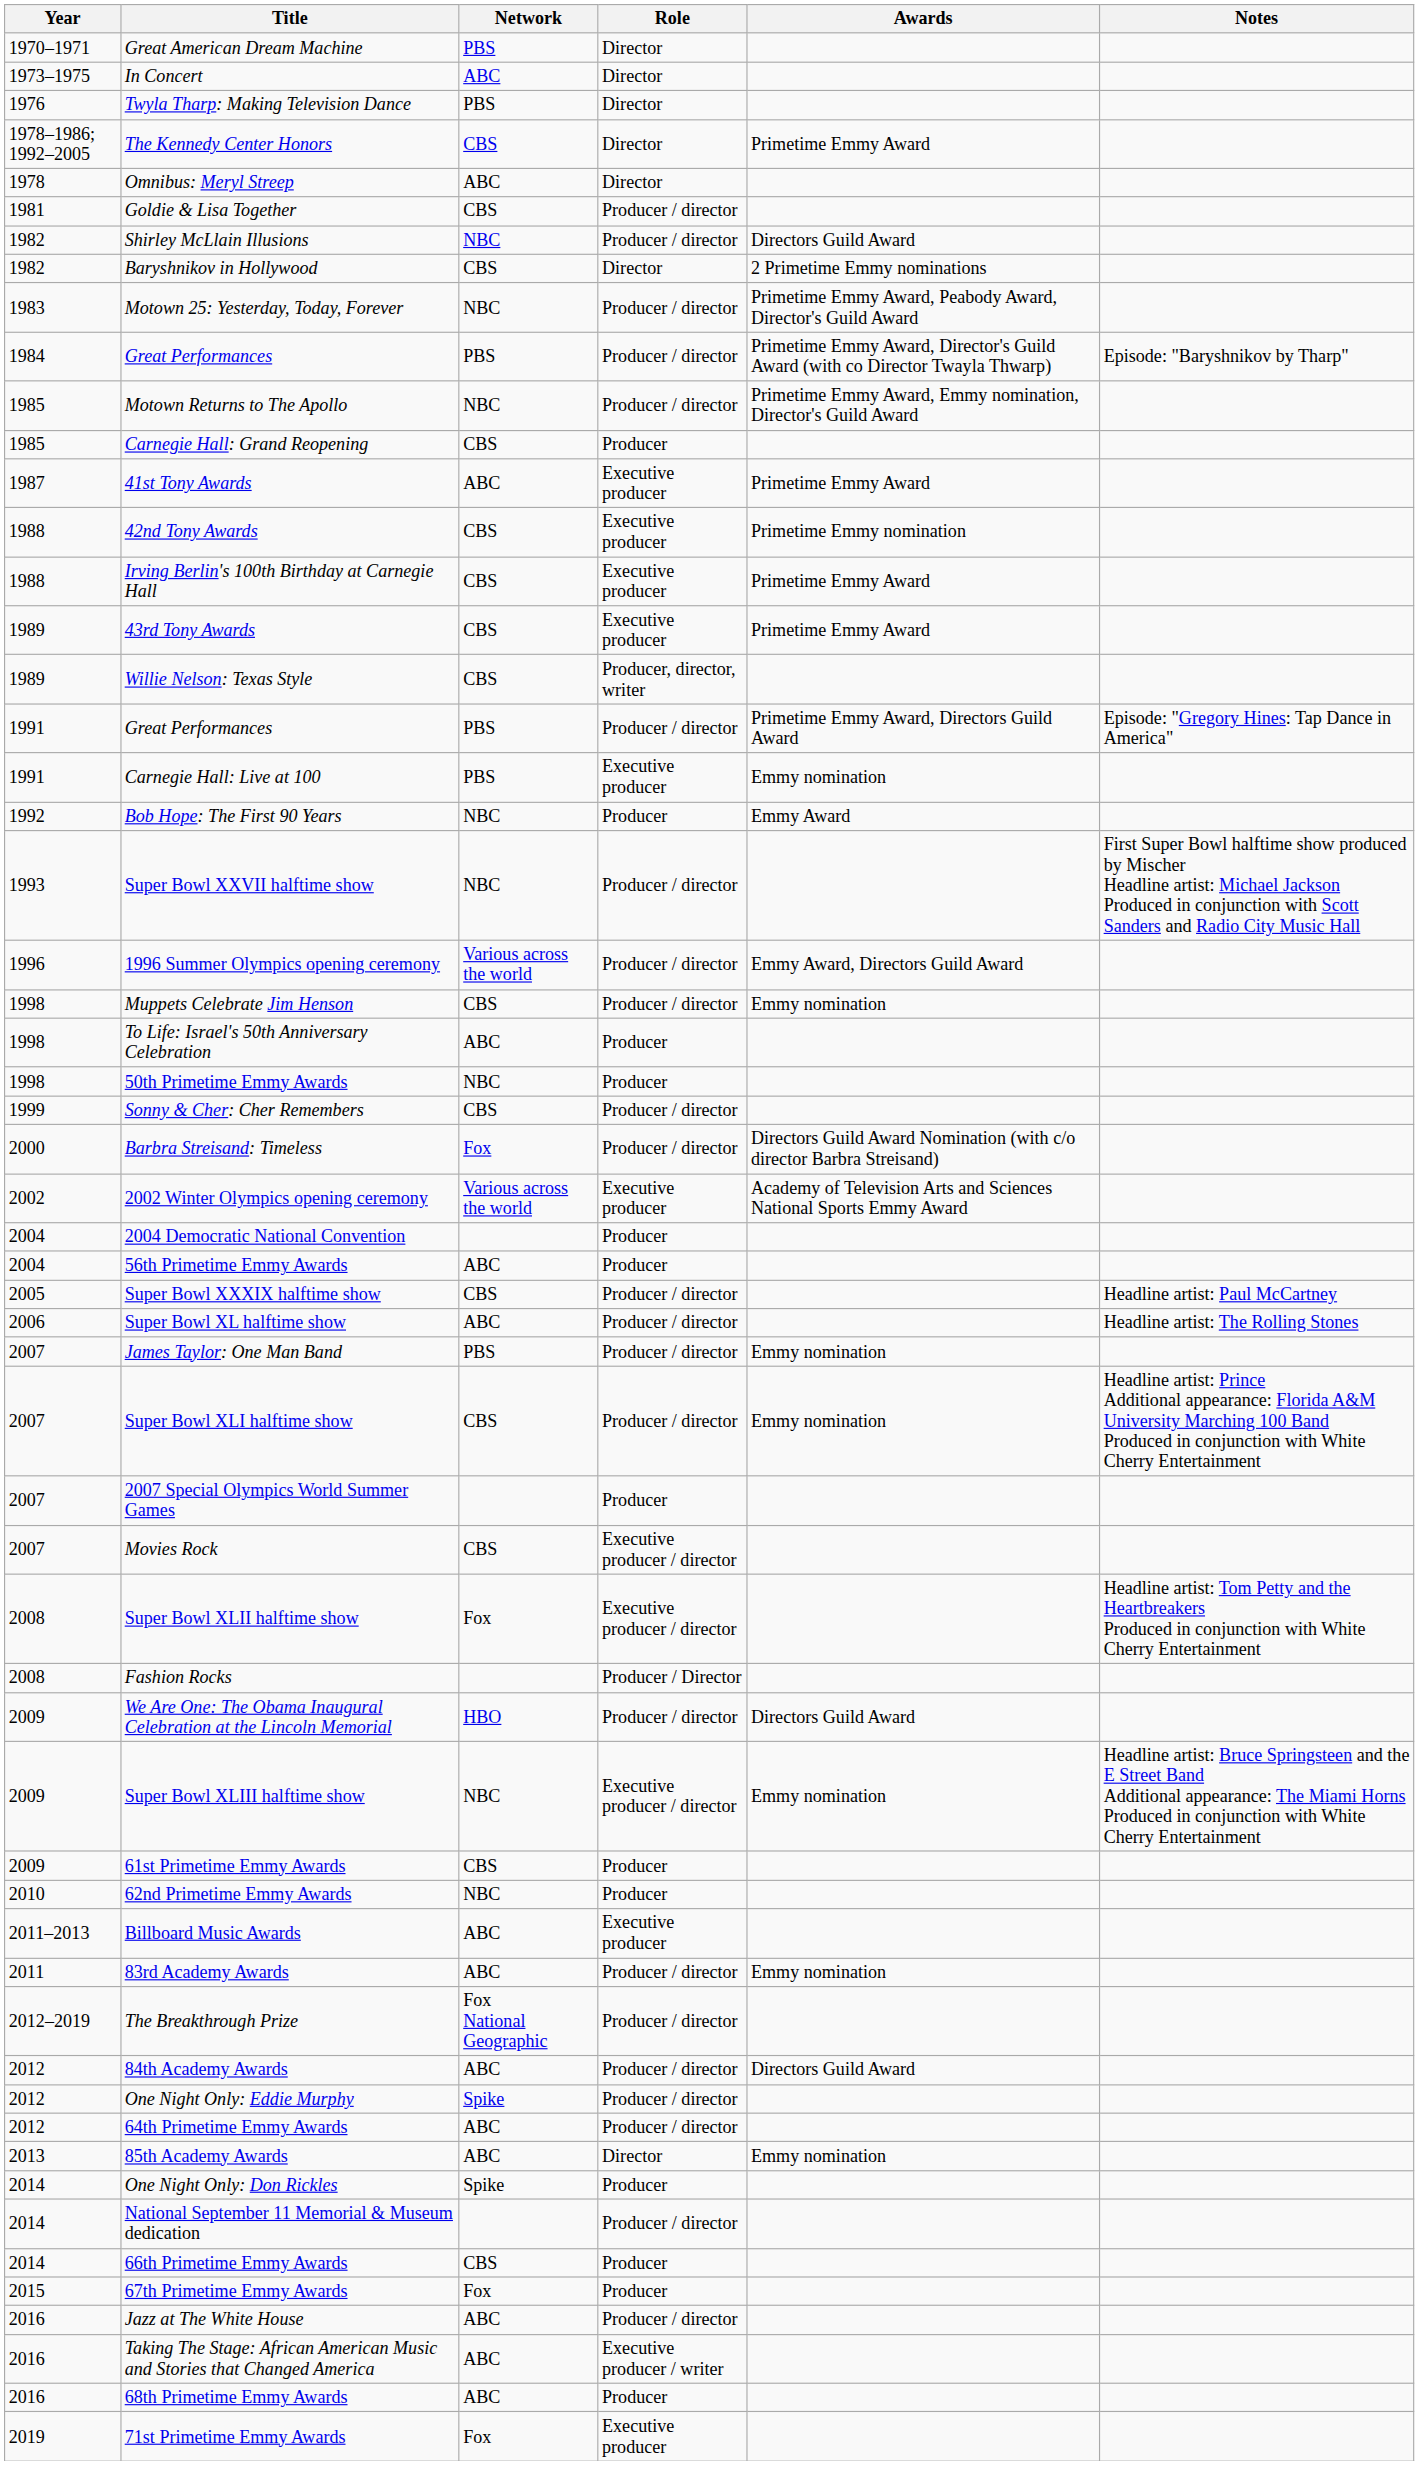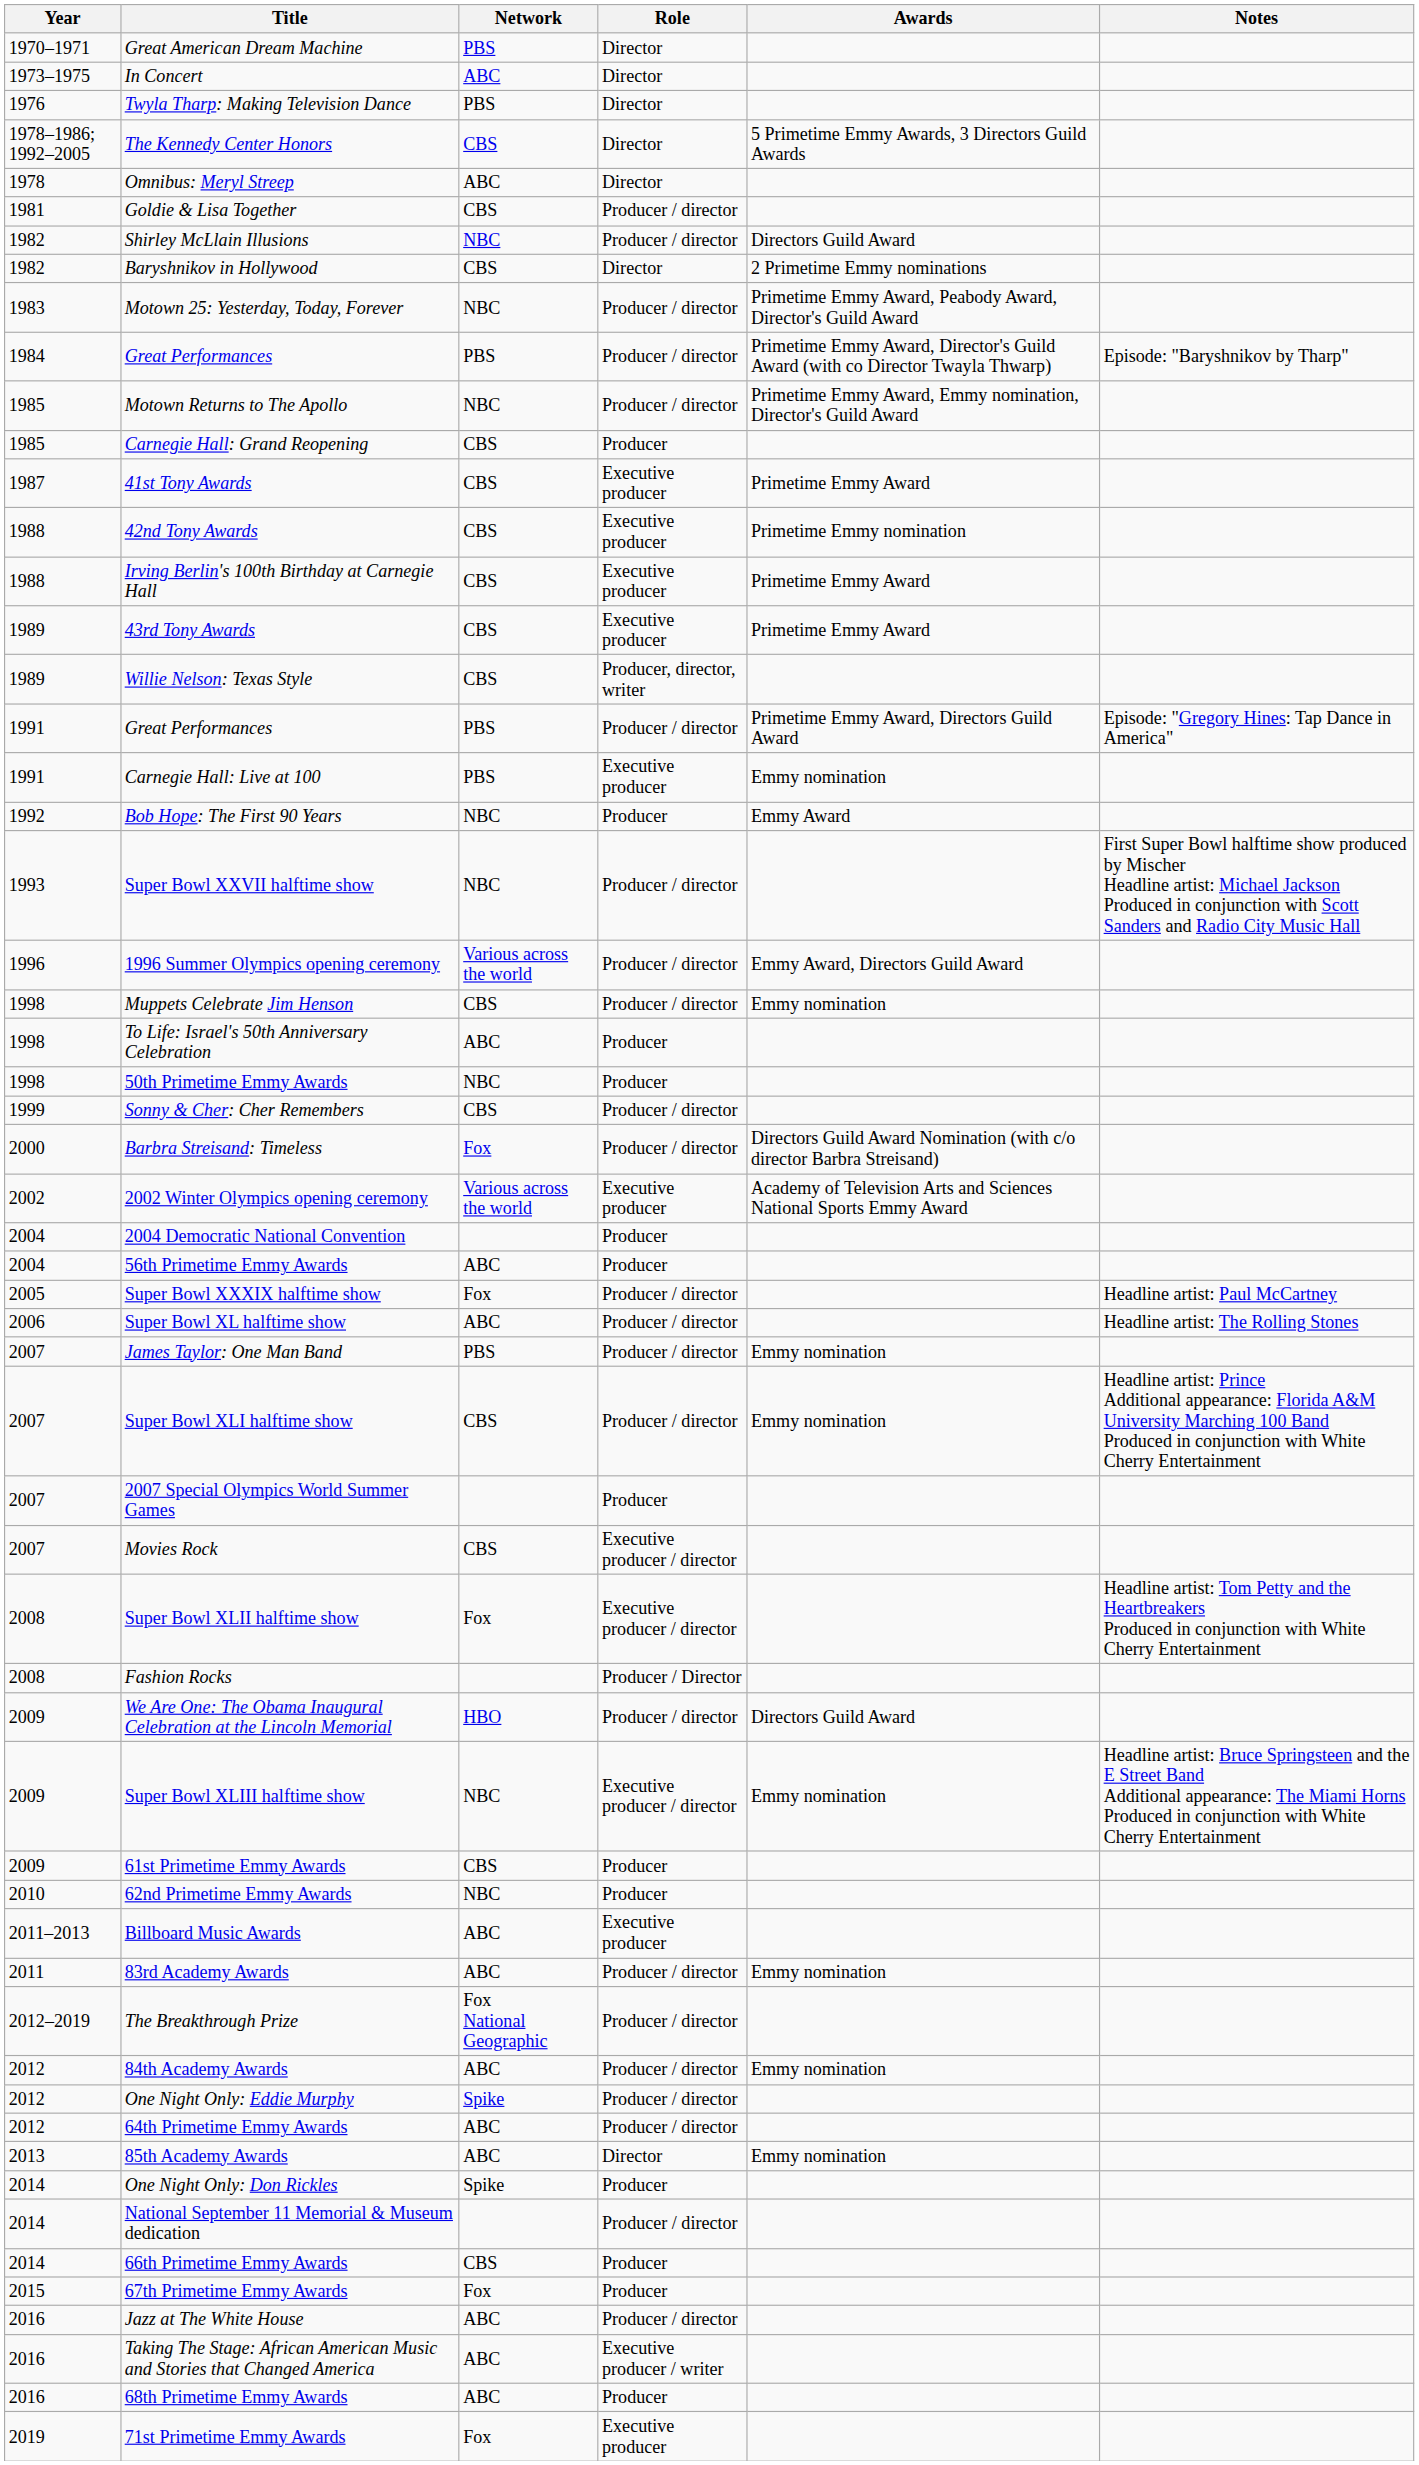 <table class="wikitable">
 <tr>
 <th>Year</th>
 <th>Title</th>
 <th>Network</th>
 <th>Role</th>
 <th>Awards</th>
 <th>Notes</th>
 </tr>
 <tr>
 <td>1970–1971</td>
 <td><em>Great American Dream Machine</em></td>
 <td><a href='#'>PBS</a></td>
 <td>Director</td>
 <td></td>
 <td></td>
 </tr>
 <tr>
 <td>1973–1975</td>
 <td><em>In Concert</em></td>
 <td><a href='#'>ABC</a></td>
 <td>Director</td>
 <td></td>
 <td></td>
 </tr>
 <tr>
 <td>1976</td>
 <td><em><a href='#'>Twyla Tharp</a>: Making Television Dance</em></td>
 <td>PBS</td>
 <td>Director</td>
 <td></td>
 <td></td>
 </tr>
 <tr>
 <td>1978–1986; 1992–2005</td>
 <td><em><a href='#'>The Kennedy Center Honors</a></em></td>
 <td><a href='#'>CBS</a></td>
 <td>Director</td>
-<td>Primetime Emmy Award</td>
+<td>5 Primetime Emmy Awards, 3 Directors Guild Awards</td>
 <td></td>
 </tr>
 <tr>
 <td>1978</td>
 <td><em>Omnibus: <a href='#'>Meryl Streep</a></em></td>
 <td>ABC</td>
 <td>Director</td>
 <td></td>
 <td></td>
 </tr>
 <tr>
 <td>1981</td>
 <td><em>Goldie & Lisa Together</em></td>
 <td>CBS</td>
 <td>Producer / director</td>
 <td></td>
 <td></td>
 </tr>
 <tr>
 <td>1982</td>
 <td><em>Shirley McLlain Illusions</em></td>
 <td><a href='#'>NBC</a></td>
 <td>Producer / director</td>
 <td>Directors Guild Award</td>
 <td></td>
 </tr>
 <tr>
 <td>1982</td>
 <td><em>Baryshnikov in Hollywood</em></td>
 <td>CBS</td>
 <td>Director</td>
 <td>2 Primetime Emmy nominations</td>
 <td></td>
 </tr>
 <tr>
 <td>1983</td>
 <td><em>Motown 25: Yesterday, Today, Forever</em></td>
 <td>NBC</td>
 <td>Producer / director</td>
 <td>Primetime Emmy Award, Peabody Award, Director's Guild Award</td>
 <td></td>
 </tr>
 <tr>
 <td>1984</td>
 <td><em><a href='#'>Great Performances</a></em></td>
 <td>PBS</td>
 <td>Producer / director</td>
 <td>Primetime Emmy Award, Director's Guild Award (with co Director Twayla Thwarp)</td>
 <td>Episode: "Baryshnikov by Tharp"</td>
 </tr>
 <tr>
 <td>1985</td>
 <td><em>Motown Returns to The Apollo</em></td>
 <td>NBC</td>
 <td>Producer / director</td>
 <td>Primetime Emmy Award, Emmy nomination, Director's Guild Award</td>
 <td></td>
 </tr>
 <tr>
 <td>1985</td>
 <td><em><a href='#'>Carnegie Hall</a>: Grand Reopening</em></td>
 <td>CBS</td>
 <td>Producer</td>
 <td></td>
 <td></td>
 </tr>
 <tr>
 <td>1987</td>
 <td><em><a href='#'>41st Tony Awards</a></em></td>
-<td>ABC</td>
+<td>CBS</td>
 <td>Executive producer</td>
 <td>Primetime Emmy Award</td>
 <td></td>
 </tr>
 <tr>
 <td>1988</td>
 <td><em><a href='#'>42nd Tony Awards</a></em></td>
 <td>CBS</td>
 <td>Executive producer</td>
 <td>Primetime Emmy nomination</td>
 <td></td>
 </tr>
 <tr>
 <td>1988</td>
 <td><em><a href='#'>Irving Berlin</a>'s 100th Birthday at Carnegie Hall</em></td>
 <td>CBS</td>
 <td>Executive producer</td>
 <td>Primetime Emmy Award</td>
 <td></td>
 </tr>
 <tr>
 <td>1989</td>
 <td><em><a href='#'>43rd Tony Awards</a></em></td>
 <td>CBS</td>
 <td>Executive producer</td>
 <td>Primetime Emmy Award</td>
 <td></td>
 </tr>
 <tr>
 <td>1989</td>
 <td><em><a href='#'>Willie Nelson</a>: Texas Style</em></td>
 <td>CBS</td>
 <td>Producer, director, writer</td>
 <td></td>
 <td></td>
 </tr>
 <tr>
 <td>1991</td>
 <td><em>Great Performances</em></td>
 <td>PBS</td>
 <td>Producer / director</td>
 <td>Primetime Emmy Award, Directors Guild Award</td>
 <td>Episode: "<a href='#'>Gregory Hines</a>: Tap Dance in America"</td>
 </tr>
 <tr>
 <td>1991</td>
 <td><em>Carnegie Hall: Live at 100</em></td>
 <td>PBS</td>
 <td>Executive producer</td>
 <td>Emmy nomination</td>
 <td></td>
 </tr>
 <tr>
 <td>1992</td>
 <td><em><a href='#'>Bob Hope</a>: The First 90 Years</em></td>
 <td>NBC</td>
 <td>Producer</td>
 <td>Emmy Award</td>
 <td></td>
 </tr>
 <tr>
 <td>1993</td>
 <td><a href='#'>Super Bowl XXVII halftime show</a></td>
 <td>NBC</td>
 <td>Producer / director</td>
 <td></td>
 <td>First Super Bowl halftime show produced by Mischer <br> Headline artist: <a href='#'>Michael Jackson</a> <br> Produced in conjunction with <a href='#'>Scott Sanders</a> and <a href='#'>Radio City Music Hall</a></td>
 </tr>
 <tr>
 <td>1996</td>
 <td><a href='#'>1996 Summer Olympics opening ceremony</a></td>
 <td><a href='#'>Various across the world</a></td>
 <td>Producer / director</td>
 <td>Emmy Award, Directors Guild Award</td>
 <td></td>
 </tr>
 <tr>
 <td>1998</td>
 <td><em>Muppets Celebrate <a href='#'>Jim Henson</a></em></td>
 <td>CBS</td>
 <td>Producer / director</td>
 <td>Emmy nomination</td>
 <td></td>
 </tr>
 <tr>
 <td>1998</td>
 <td><em>To Life: Israel's 50th Anniversary Celebration</em></td>
 <td>ABC</td>
 <td>Producer</td>
 <td></td>
 <td></td>
 </tr>
 <tr>
 <td>1998</td>
 <td><a href='#'>50th Primetime Emmy Awards</a></td>
 <td>NBC</td>
 <td>Producer</td>
 <td></td>
 <td></td>
 </tr>
 <tr>
 <td>1999</td>
 <td><em><a href='#'>Sonny & Cher</a>: Cher Remembers</em></td>
 <td>CBS</td>
 <td>Producer / director</td>
 <td></td>
 <td></td>
 </tr>
 <tr>
 <td>2000</td>
 <td><em><a href='#'>Barbra Streisand</a>: Timeless</em></td>
 <td><a href='#'>Fox</a></td>
 <td>Producer / director</td>
 <td>Directors Guild Award Nomination (with c/o director Barbra Streisand)</td>
 <td></td>
 </tr>
 <tr>
 <td>2002</td>
 <td><a href='#'>2002 Winter Olympics opening ceremony</a></td>
 <td><a href='#'>Various across the world</a></td>
 <td>Executive producer</td>
 <td>Academy of Television Arts and Sciences National Sports Emmy Award</td>
 <td></td>
 </tr>
 <tr>
 <td>2004</td>
 <td><a href='#'>2004 Democratic National Convention</a></td>
 <td></td>
 <td>Producer</td>
 <td></td>
 <td></td>
 </tr>
 <tr>
 <td>2004</td>
 <td><a href='#'>56th Primetime Emmy Awards</a></td>
 <td>ABC</td>
 <td>Producer</td>
 <td></td>
 <td></td>
 </tr>
 <tr>
 <td>2005</td>
 <td><a href='#'>Super Bowl XXXIX halftime show</a></td>
-<td>CBS</td>
+<td>Fox</td>
 <td>Producer / director</td>
 <td></td>
 <td>Headline artist: <a href='#'>Paul McCartney</a></td>
 </tr>
 <tr>
 <td>2006</td>
 <td><a href='#'>Super Bowl XL halftime show</a></td>
 <td>ABC</td>
 <td>Producer / director</td>
 <td></td>
 <td>Headline artist: <a href='#'>The Rolling Stones</a></td>
 </tr>
 <tr>
 <td>2007</td>
 <td><em><a href='#'>James Taylor</a>: One Man Band</em></td>
 <td>PBS</td>
 <td>Producer / director</td>
 <td>Emmy nomination</td>
 <td></td>
 </tr>
 <tr>
 <td>2007</td>
 <td><a href='#'>Super Bowl XLI halftime show</a></td>
 <td>CBS</td>
 <td>Producer / director</td>
 <td>Emmy nomination</td>
 <td>Headline artist: <a href='#'>Prince</a> <br> Additional appearance: <a href='#'>Florida A&M University Marching 100 Band</a> <br> Produced in conjunction with White Cherry Entertainment</td>
 </tr>
 <tr>
 <td>2007</td>
 <td><a href='#'>2007 Special Olympics World Summer Games</a></td>
 <td></td>
 <td>Producer</td>
 <td></td>
 <td></td>
 </tr>
 <tr>
 <td>2007</td>
 <td><em>Movies Rock</em></td>
 <td>CBS</td>
 <td>Executive producer / director</td>
 <td></td>
 <td></td>
 </tr>
 <tr>
 <td>2008</td>
 <td><a href='#'>Super Bowl XLII halftime show</a></td>
 <td>Fox</td>
 <td>Executive producer / director</td>
 <td></td>
 <td>Headline artist: <a href='#'>Tom Petty and the Heartbreakers</a> <br> Produced in conjunction with White Cherry Entertainment</td>
 </tr>
 <tr>
 <td>2008</td>
 <td><em>Fashion Rocks</em></td>
 <td></td>
 <td>Producer / Director</td>
 <td></td>
 <td></td>
 </tr>
 <tr>
 <td>2009</td>
 <td><em><a href='#'>We Are One: The Obama Inaugural Celebration at the Lincoln Memorial</a></em></td>
 <td><a href='#'>HBO</a></td>
 <td>Producer / director</td>
 <td>Directors Guild Award</td>
 <td></td>
 </tr>
 <tr>
 <td>2009</td>
 <td><a href='#'>Super Bowl XLIII halftime show</a></td>
 <td>NBC</td>
 <td>Executive producer / director</td>
 <td>Emmy nomination</td>
 <td>Headline artist: <a href='#'>Bruce Springsteen</a> and the <a href='#'>E Street Band</a> <br> Additional appearance: <a href='#'>The Miami Horns</a> <br> Produced in conjunction with White Cherry Entertainment</td>
 </tr>
 <tr>
 <td>2009</td>
 <td><a href='#'>61st Primetime Emmy Awards</a></td>
 <td>CBS</td>
 <td>Producer</td>
 <td></td>
 <td></td>
 </tr>
 <tr>
 <td>2010</td>
 <td><a href='#'>62nd Primetime Emmy Awards</a></td>
 <td>NBC</td>
 <td>Producer</td>
 <td></td>
 <td></td>
 </tr>
 <tr>
 <td>2011–2013</td>
 <td><a href='#'>Billboard Music Awards</a></td>
 <td>ABC</td>
 <td>Executive producer</td>
 <td></td>
 <td></td>
 </tr>
 <tr>
 <td>2011</td>
 <td><a href='#'>83rd Academy Awards</a></td>
 <td>ABC</td>
 <td>Producer / director</td>
 <td>Emmy nomination</td>
 <td></td>
 </tr>
 <tr>
 <td>2012–2019</td>
 <td><em>The Breakthrough Prize</em></td>
 <td>Fox <br> <a href='#'>National Geographic</a></td>
 <td>Producer / director</td>
 <td></td>
 <td></td>
 </tr>
 <tr>
 <td>2012</td>
 <td><a href='#'>84th Academy Awards</a></td>
 <td>ABC</td>
 <td>Producer / director</td>
-<td>Directors Guild Award</td>
+<td>Emmy nomination</td>
 <td></td>
 </tr>
 <tr>
 <td>2012</td>
 <td><em>One Night Only: <a href='#'>Eddie Murphy</a></em></td>
 <td><a href='#'>Spike</a></td>
 <td>Producer / director</td>
 <td></td>
 <td></td>
 </tr>
 <tr>
 <td>2012</td>
 <td><a href='#'>64th Primetime Emmy Awards</a></td>
 <td>ABC</td>
 <td>Producer / director</td>
 <td></td>
 <td></td>
 </tr>
 <tr>
 <td>2013</td>
 <td><a href='#'>85th Academy Awards</a></td>
 <td>ABC</td>
 <td>Director</td>
 <td>Emmy nomination</td>
 <td></td>
 </tr>
 <tr>
 <td>2014</td>
 <td><em>One Night Only: <a href='#'>Don Rickles</a></em></td>
 <td>Spike</td>
 <td>Producer</td>
 <td></td>
 <td></td>
 </tr>
 <tr>
 <td>2014</td>
 <td><a href='#'>National September 11 Memorial & Museum</a> dedication</td>
 <td></td>
 <td>Producer / director</td>
 <td></td>
 <td></td>
 </tr>
 <tr>
 <td>2014</td>
 <td><a href='#'>66th Primetime Emmy Awards</a></td>
 <td>CBS</td>
 <td>Producer</td>
 <td></td>
 <td></td>
 </tr>
 <tr>
 <td>2015</td>
 <td><a href='#'>67th Primetime Emmy Awards</a></td>
 <td>Fox</td>
 <td>Producer</td>
 <td></td>
 <td></td>
 </tr>
 <tr>
 <td>2016</td>
 <td><em>Jazz at The White House</em></td>
 <td>ABC</td>
 <td>Producer / director</td>
 <td></td>
 <td></td>
 </tr>
 <tr>
 <td>2016</td>
 <td><em>Taking The Stage: African American Music and Stories that Changed America</em></td>
 <td>ABC</td>
 <td>Executive producer / writer</td>
 <td></td>
 <td></td>
 </tr>
 <tr>
 <td>2016</td>
 <td><a href='#'>68th Primetime Emmy Awards</a></td>
 <td>ABC</td>
 <td>Producer</td>
 <td></td>
 <td></td>
 </tr>
 <tr>
 <td>2019</td>
 <td><a href='#'>71st Primetime Emmy Awards</a></td>
 <td>Fox</td>
 <td>Executive producer</td>
 <td></td>
 <td></td>
 </tr>
 </table>
